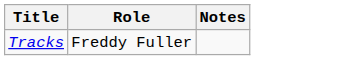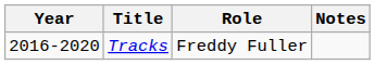 <table class="wikitable">
 <tr>
+<th>Year</th>
 <th>Title</th>
 <th>Role</th>
 <th>Notes</th>
 </tr>
 <tr>
+<td>2016-2020</td>
 <td><em><a href='#'>Tracks</a></em></td>
 <td>Freddy Fuller</td>
 <td></td>
 </tr>
 </table>
